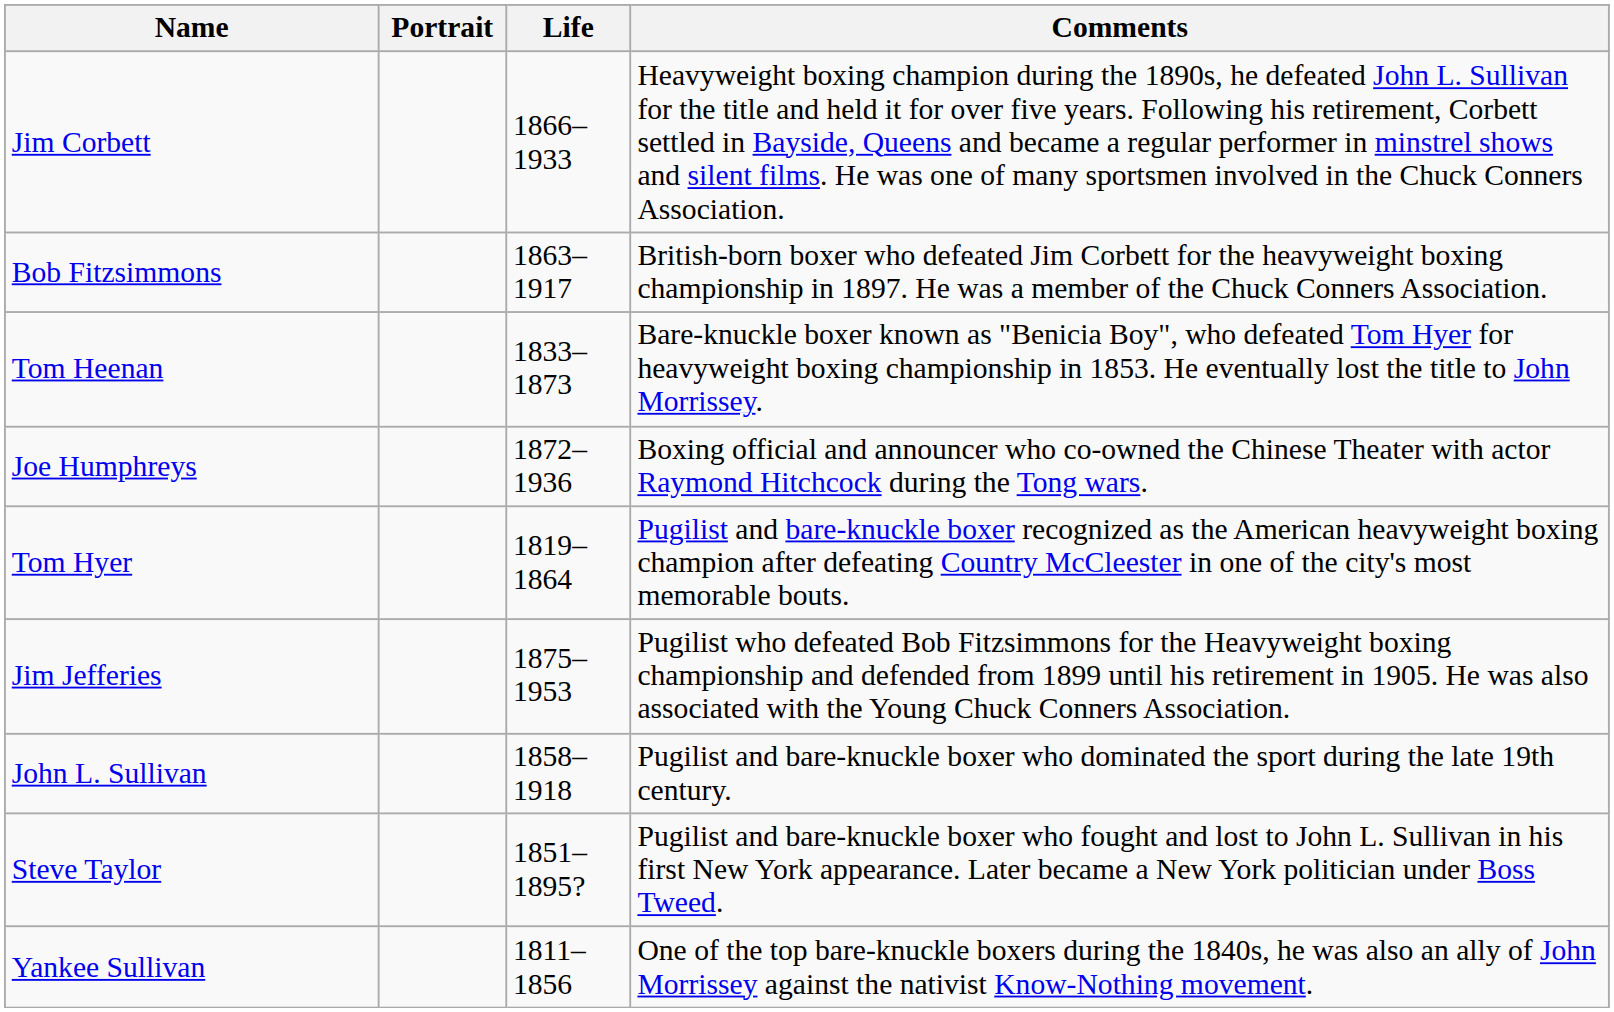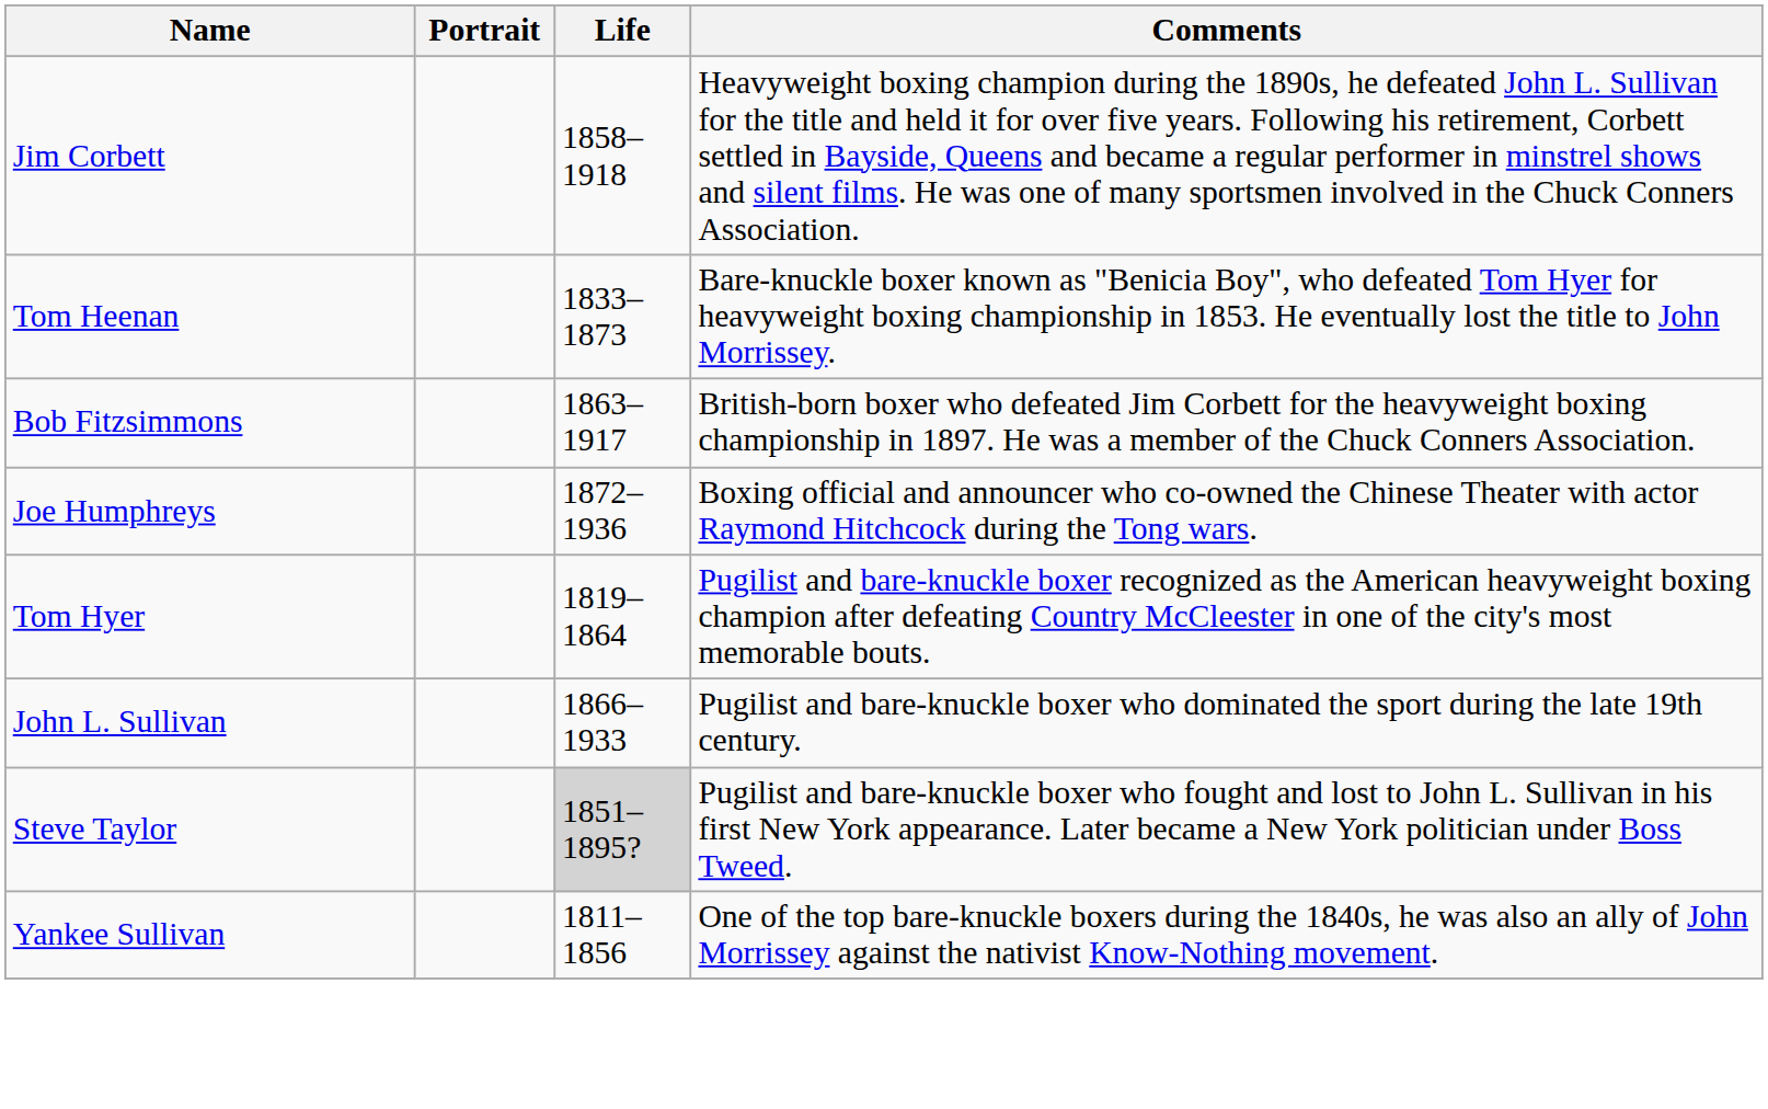 <table class=wikitable>
 <tr>
 <th width="21%">Name</th>
 <th width="7%">Portrait</th>
 <th width="7%">Life</th>
 <th width="55%">Comments</th>
 </tr>
 <tr>
 <td><a href='#'>Jim Corbett</a></td>
 <td></td>
-<td>1866–1933</td>
+<td>1858–1918</td>
 <td>Heavyweight boxing champion during the 1890s, he defeated <a href='#'>John L. Sullivan</a> for the title and held it for over five years. Following his retirement, Corbett settled in <a href='#'>Bayside, Queens</a> and became a regular performer in <a href='#'>minstrel shows</a> and <a href='#'>silent films</a>. He was one of many sportsmen involved in the Chuck Conners Association.</td>
+</tr>
+<tr>
+<td><a href='#'>Tom Heenan</a></td>
+<td></td>
+<td>1833–1873</td>
+<td>Bare-knuckle boxer known as "Benicia Boy", who defeated <a href='#'>Tom Hyer</a> for heavyweight boxing championship in 1853. He eventually lost the title to <a href='#'>John Morrissey</a>.</td>
 </tr>
 <tr>
 <td><a href='#'>Bob Fitzsimmons</a></td>
 <td></td>
 <td>1863–1917</td>
 <td>British-born boxer who defeated Jim Corbett for the heavyweight boxing championship in 1897. He was a member of the Chuck Conners Association.</td>
-</tr>
-<tr>
-<td><a href='#'>Tom Heenan</a></td>
-<td></td>
-<td>1833–1873</td>
-<td>Bare-knuckle boxer known as "Benicia Boy", who defeated <a href='#'>Tom Hyer</a> for heavyweight boxing championship in 1853. He eventually lost the title to <a href='#'>John Morrissey</a>.</td>
 </tr>
 <tr>
 <td><a href='#'>Joe Humphreys</a></td>
 <td></td>
 <td>1872–1936</td>
 <td>Boxing official and announcer who co-owned the Chinese Theater with actor <a href='#'>Raymond Hitchcock</a> during the <a href='#'>Tong wars</a>.</td>
 </tr>
 <tr>
 <td><a href='#'>Tom Hyer</a></td>
 <td></td>
 <td>1819–1864</td>
 <td><a href='#'>Pugilist</a> and <a href='#'>bare-knuckle boxer</a> recognized as the American heavyweight boxing champion after defeating <a href='#'>Country McCleester</a> in one of the city's most memorable bouts.</td>
 </tr>
 <tr>
-<td><a href='#'>Jim Jefferies</a></td>
-<td></td>
-<td>1875–1953</td>
-<td>Pugilist who defeated Bob Fitzsimmons for the Heavyweight boxing championship and defended from 1899 until his retirement in 1905. He was also associated with the Young Chuck Conners Association.</td>
-</tr>
-<tr>
 <td><a href='#'>John L. Sullivan</a></td>
 <td></td>
-<td>1858–1918</td>
+<td>1866–1933</td>
 <td>Pugilist and bare-knuckle boxer who dominated the sport during the late 19th century.</td>
 </tr>
 <tr>
 <td><a href='#'>Steve Taylor</a></td>
 <td></td>
-<td>1851–1895?</td>
+<td style="background: lightgrey;">1851–1895?</td>
 <td>Pugilist and bare-knuckle boxer who fought and lost to John L. Sullivan in his first New York appearance. Later became a New York politician under <a href='#'>Boss Tweed</a>.</td>
 </tr>
 <tr>
 <td><a href='#'>Yankee Sullivan</a></td>
 <td></td>
 <td>1811–1856</td>
 <td>One of the top bare-knuckle boxers during the 1840s, he was also an ally of <a href='#'>John Morrissey</a> against the nativist <a href='#'>Know-Nothing movement</a>.</td>
 </tr>
 </table>
